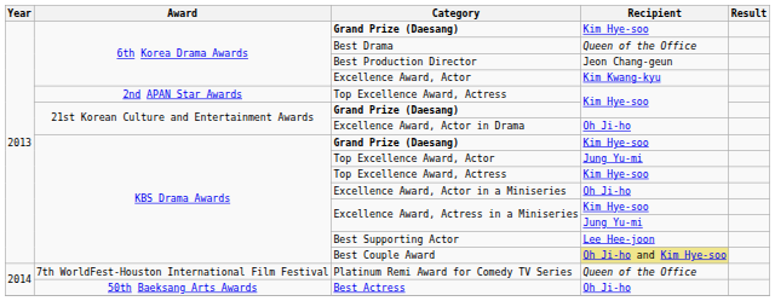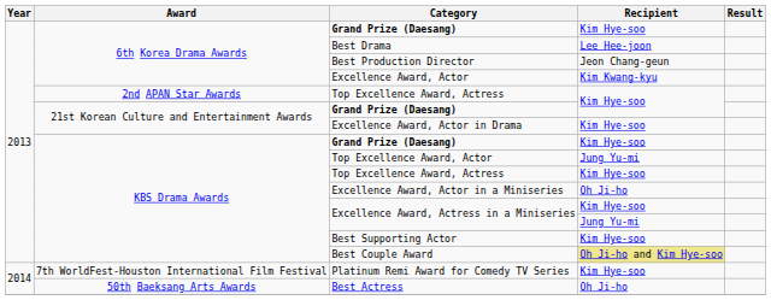 <table class="wikitable">
 <tr>
 <th>Year</th>
 <th>Award</th>
 <th>Category</th>
 <th>Recipient</th>
 <th>Result</th>
 </tr>
 <tr>
 <td rowspan="15">2013</td>
 <td rowspan="4" style="text-align:center;"><a href='#'>6th</a> <a href='#'>Korea Drama Awards</a></td>
 <td><strong>Grand Prize (Daesang)</strong></td>
 <td><a href='#'>Kim Hye-soo</a></td>
 <td></td>
 </tr>
 <tr>
 <td>Best Drama</td>
-<td><em>Queen of the Office</em></td>
+<td><a href='#'>Lee Hee-joon</a></td>
 <td></td>
 </tr>
 <tr>
 <td>Best Production Director</td>
 <td>Jeon Chang-geun</td>
 <td></td>
 </tr>
 <tr>
 <td>Excellence Award, Actor</td>
 <td><a href='#'>Kim Kwang-kyu</a></td>
 <td></td>
 </tr>
 <tr>
 <td style="text-align:center;"><a href='#'>2nd</a> <a href='#'>APAN Star Awards</a></td>
 <td>Top Excellence Award, Actress</td>
 <td rowspan=2><a href='#'>Kim Hye-soo</a></td>
 <td></td>
 </tr>
 <tr>
 <td rowspan=2 style="text-align:center;">21st Korean Culture and Entertainment Awards</td>
 <td><strong>Grand Prize (Daesang)</strong></td>
 <td></td>
 </tr>
 <tr>
 <td>Excellence Award, Actor in Drama</td>
-<td><a href='#'>Oh Ji-ho</a></td>
+<td><a href='#'>Kim Hye-soo</a></td>
 <td></td>
 </tr>
 <tr>
 <td rowspan=8 style="text-align:center;"><a href='#'>KBS Drama Awards</a></td>
 <td><strong>Grand Prize (Daesang)</strong></td>
 <td><a href='#'>Kim Hye-soo</a></td>
 <td></td>
 </tr>
 <tr>
 <td>Top Excellence Award, Actor</td>
 <td><a href='#'>Jung Yu-mi</a></td>
 <td></td>
 </tr>
 <tr>
 <td>Top Excellence Award, Actress</td>
 <td><a href='#'>Kim Hye-soo</a></td>
 <td></td>
 </tr>
 <tr>
 <td>Excellence Award, Actor in a Miniseries</td>
 <td><a href='#'>Oh Ji-ho</a></td>
 <td></td>
 </tr>
 <tr>
 <td rowspan=2>Excellence Award, Actress in a Miniseries</td>
 <td><a href='#'>Kim Hye-soo</a></td>
 <td></td>
 </tr>
 <tr>
 <td><a href='#'>Jung Yu-mi</a></td>
 <td></td>
 </tr>
 <tr>
 <td>Best Supporting Actor</td>
-<td><a href='#'>Lee Hee-joon</a></td>
+<td><a href='#'>Kim Hye-soo</a></td>
 <td></td>
 </tr>
 <tr>
 <td>Best Couple Award</td>
 <td style="background: khaki;"><a href='#'>Oh Ji-ho</a> and <a href='#'>Kim Hye-soo</a></td>
 <td></td>
 </tr>
 <tr>
 <td rowspan=2>2014</td>
 <td style="text-align:center;">7th WorldFest-Houston International Film Festival</td>
 <td>Platinum Remi Award for Comedy TV Series</td>
-<td><em>Queen of the Office</em></td>
+<td><a href='#'>Kim Hye-soo</a></td>
 <td></td>
 </tr>
 <tr>
 <td style="text-align:center;"><a href='#'>50th</a> <a href='#'>Baeksang Arts Awards</a></td>
 <td><a href='#'>Best Actress</a></td>
 <td><a href='#'>Oh Ji-ho</a></td>
 <td></td>
 </tr>
 <tr>
 </tr>
 </table>
